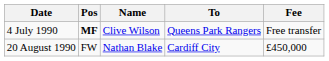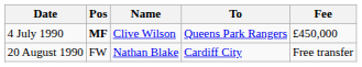 <table class="wikitable">
 <tr>
 <th>Date</th>
 <th>Pos</th>
 <th>Name</th>
 <th>To</th>
 <th>Fee</th>
 </tr>
 <tr>
 <td>4 July 1990</td>
 <td><strong>MF</strong></td>
 <td><a href='#'>Clive Wilson</a></td>
 <td><a href='#'>Queens Park Rangers</a></td>
-<td>Free transfer</td>
+<td>£450,000</td>
 </tr>
 <tr>
 <td>20 August 1990</td>
 <td>FW</td>
 <td><a href='#'>Nathan Blake</a></td>
 <td><a href='#'>Cardiff City</a></td>
-<td>£450,000</td>
+<td>Free transfer</td>
 </tr>
 </table>
